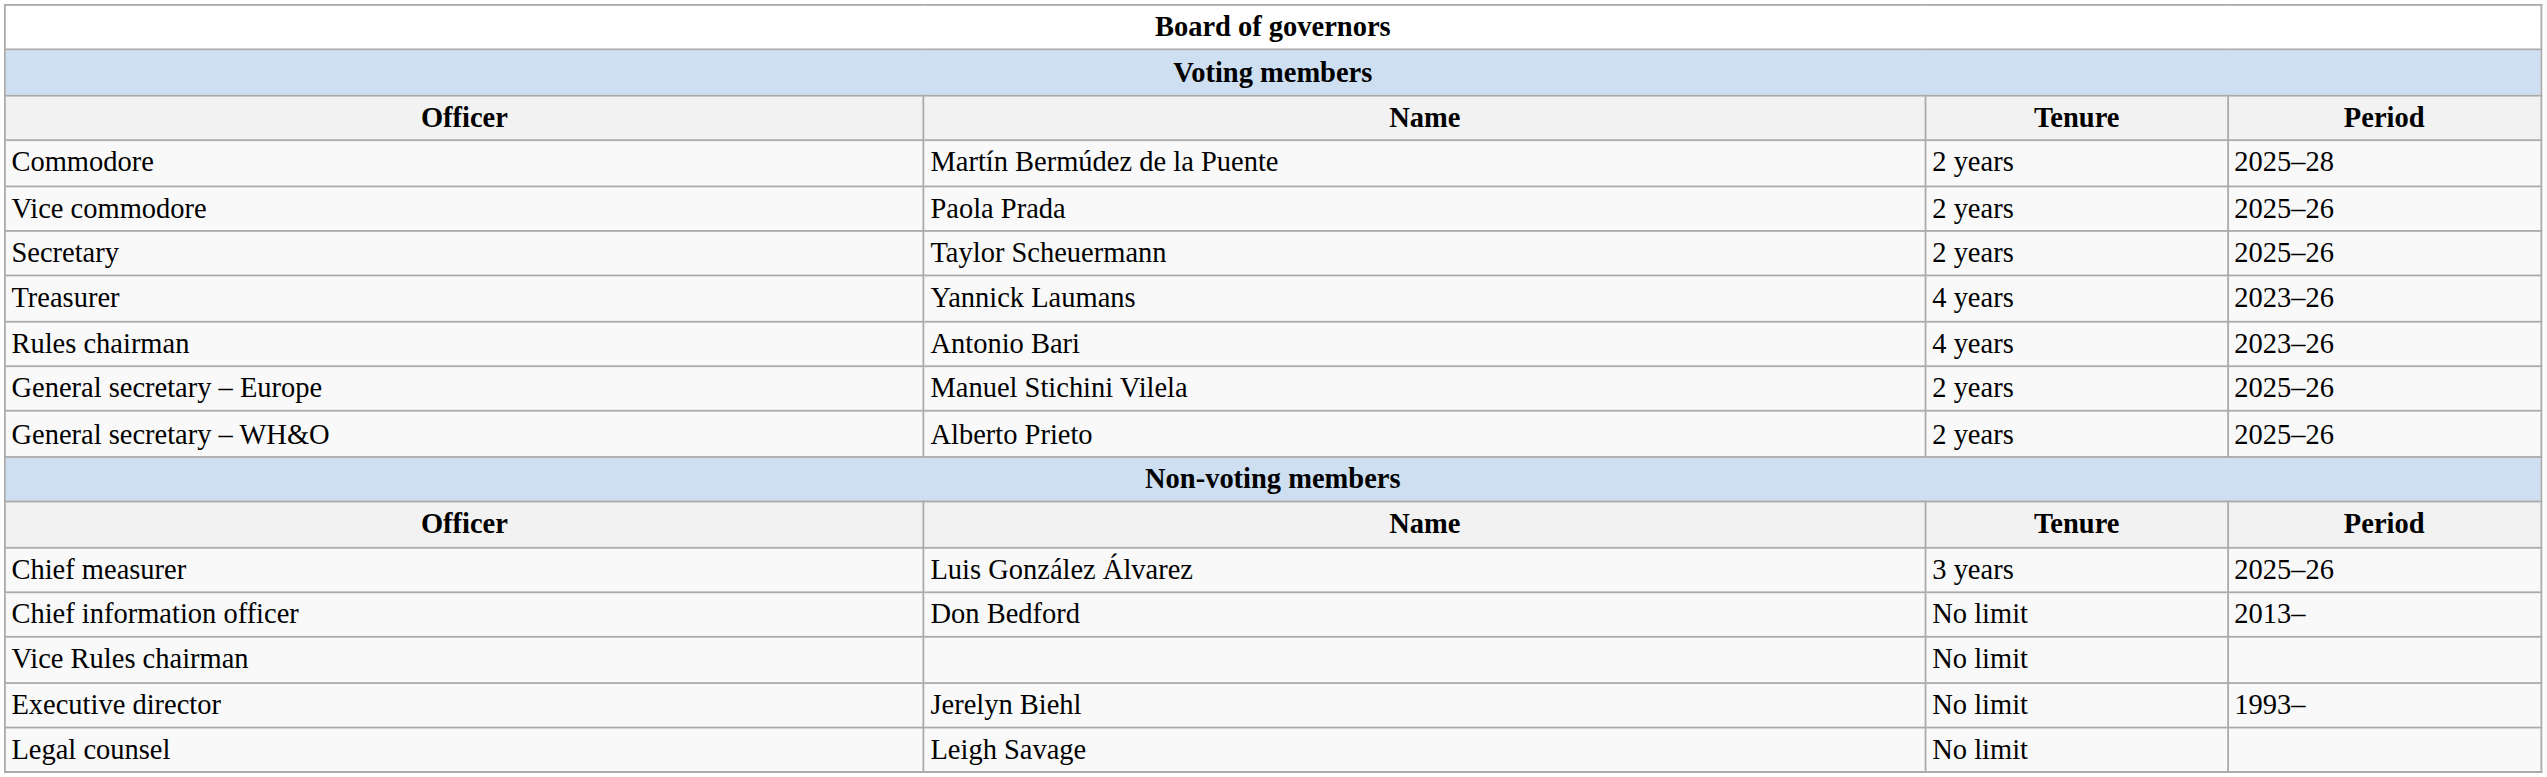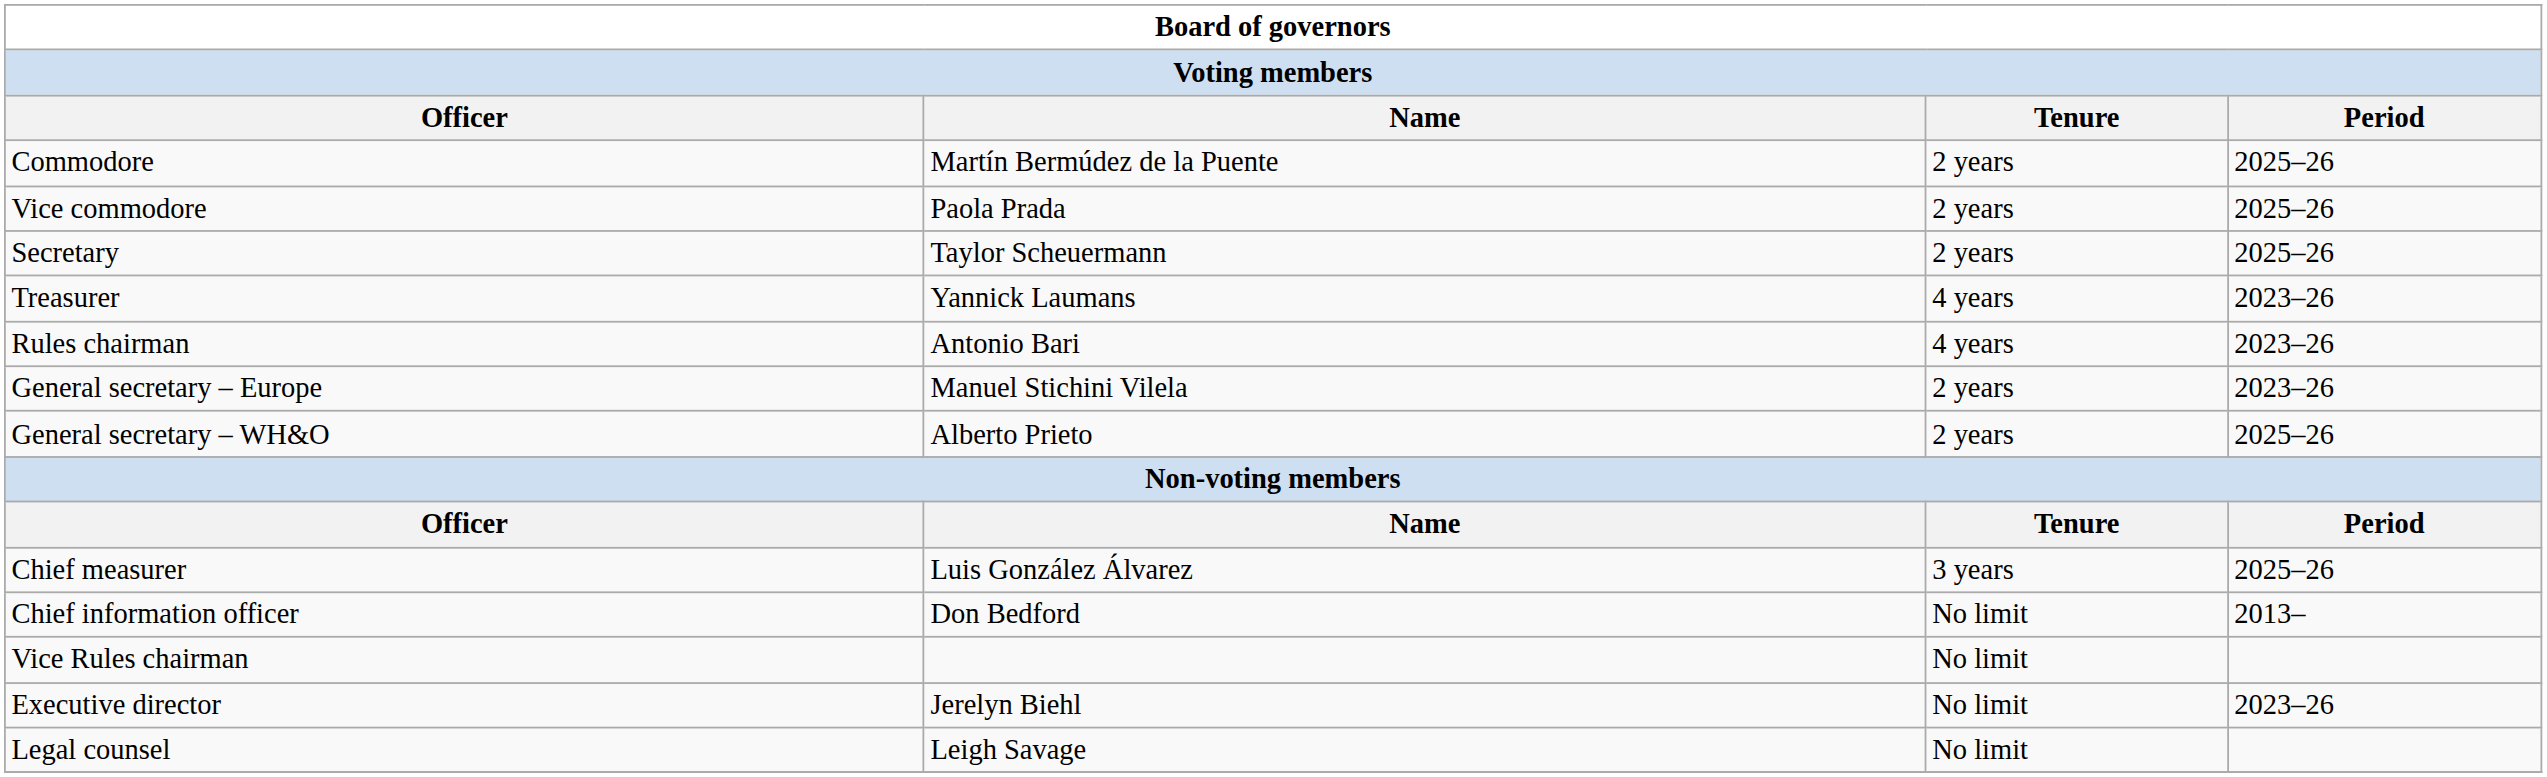 <table class="wikitable" style="width: 90%">
 <tr>
 <td bgcolor="#FFFFFF" align="center" colspan="4"><strong><span>Board of governors</span></strong></td>
 </tr>
 <tr>
 <td bgcolor="#CEDFF2" align="center" colspan="4"><strong><span>Voting members</span></strong></td>
 </tr>
 <tr>
 <th>Officer</th>
 <th>Name</th>
 <th>Tenure</th>
 <th>Period</th>
 </tr>
 <tr>
 <td>Commodore</td>
 <td> Martín Bermúdez de la Puente</td>
 <td>2 years</td>
-<td>2025–28</td>
+<td>2025–26</td>
 </tr>
 <tr>
 <td>Vice commodore</td>
 <td> Paola Prada</td>
 <td>2 years</td>
 <td>2025–26</td>
 </tr>
 <tr>
 <td>Secretary</td>
 <td> Taylor Scheuermann</td>
 <td>2 years</td>
 <td>2025–26</td>
 </tr>
 <tr>
 <td>Treasurer</td>
 <td> Yannick Laumans</td>
 <td>4 years</td>
 <td>2023–26</td>
 </tr>
 <tr>
 <td>Rules chairman</td>
 <td> Antonio Bari</td>
 <td>4 years</td>
 <td>2023–26</td>
 </tr>
 <tr>
 <td>General secretary – Europe</td>
 <td> Manuel Stichini Vilela</td>
 <td>2 years</td>
-<td>2025–26</td>
+<td>2023–26</td>
 </tr>
 <tr>
 <td>General secretary – WH&O</td>
 <td> Alberto Prieto</td>
 <td>2 years</td>
 <td>2025–26</td>
 </tr>
 <tr>
 <td bgcolor="#CEDFF2" align="center" colspan="4"><strong><span>Non-voting members</span></strong></td>
 </tr>
 <tr>
 <th>Officer</th>
 <th>Name</th>
 <th>Tenure</th>
 <th>Period</th>
 </tr>
 <tr>
 <td>Chief measurer</td>
 <td> Luis González Álvarez</td>
 <td>3 years</td>
 <td>2025–26</td>
 </tr>
 <tr>
 <td>Chief information officer</td>
 <td> Don Bedford</td>
 <td>No limit</td>
 <td>2013–</td>
 </tr>
 <tr>
 <td>Vice Rules chairman</td>
 <td></td>
 <td>No limit</td>
 <td></td>
 </tr>
 <tr>
 <td>Executive director</td>
 <td> Jerelyn Biehl</td>
 <td>No limit</td>
-<td>1993–</td>
+<td>2023–26</td>
 </tr>
 <tr>
 <td>Legal counsel</td>
 <td> Leigh Savage</td>
 <td>No limit</td>
 <td></td>
 </tr>
 <tr>
 </tr>
 </table>
